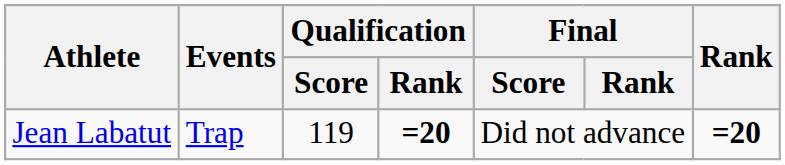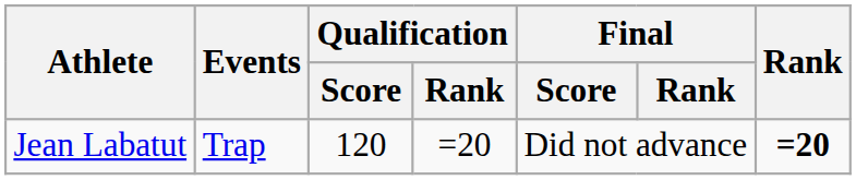 <table class=wikitable style=font-size:90%>
 <tr>
 <th rowspan=2>Athlete</th>
 <th rowspan=2>Events</th>
 <th colspan=2>Qualification</th>
 <th colspan=2>Final</th>
 <th rowspan=2>Rank</th>
 </tr>
 <tr>
 <th>Score</th>
 <th>Rank</th>
 <th>Score</th>
 <th>Rank</th>
 </tr>
 <tr>
 <td><a href='#'>Jean Labatut</a></td>
 <td><a href='#'>Trap</a></td>
-<td align=center>119</td>
-<td align=center><strong>=20</strong></td>
+<td align=center>120</td>
+<td align=center>=20</td>
 <td colspan=2 align=center>Did not advance</td>
 <td align=center><strong>=20</strong></td>
 </tr>
 </table>
